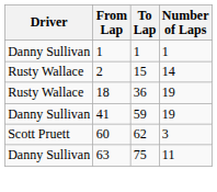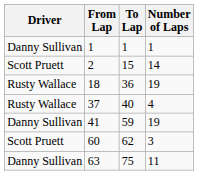 <table class="wikitable">
 <tr>
 <th>Driver</th>
 <th>From<br>Lap</th>
 <th>To<br>Lap</th>
 <th>Number<br>of Laps</th>
 </tr>
 <tr>
 <td>Danny Sullivan</td>
 <td>1</td>
 <td>1</td>
 <td>1</td>
 </tr>
 <tr>
-<td>Rusty Wallace</td>
+<td>Scott Pruett</td>
 <td>2</td>
 <td>15</td>
 <td>14</td>
 </tr>
 <tr>
 <td>Rusty Wallace</td>
 <td>18</td>
 <td>36</td>
 <td>19</td>
+</tr>
+<tr>
+<td>Rusty Wallace</td>
+<td>37</td>
+<td>40</td>
+<td>4</td>
 </tr>
 <tr>
 <td>Danny Sullivan</td>
 <td>41</td>
 <td>59</td>
 <td>19</td>
 </tr>
 <tr>
 <td>Scott Pruett</td>
 <td>60</td>
 <td>62</td>
 <td>3</td>
 </tr>
 <tr>
 <td>Danny Sullivan</td>
 <td>63</td>
 <td>75</td>
 <td>11</td>
 </tr>
 </table>
